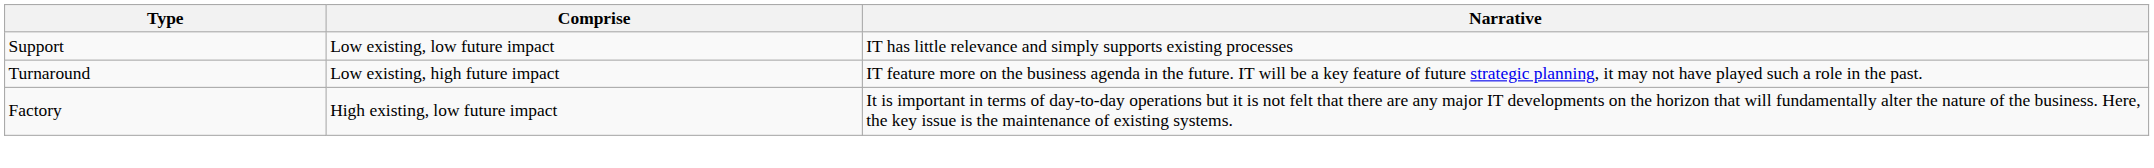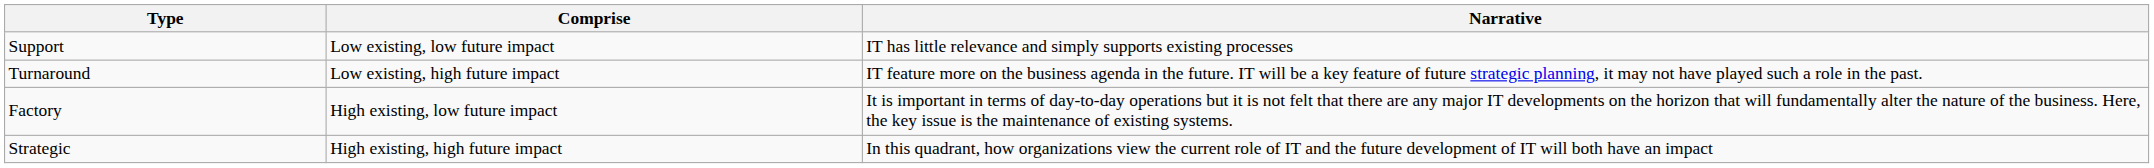 <table class="wikitable">
 <tr>
 <th width="15%">Type</th>
 <th width="25%">Comprise</th>
 <th width="60%">Narrative</th>
 </tr>
 <tr>
 <td>Support</td>
 <td>Low existing, low future impact</td>
 <td>IT has little relevance and simply supports existing processes</td>
 </tr>
 <tr>
 <td>Turnaround</td>
 <td>Low existing, high future impact</td>
 <td>IT feature more on the business agenda in the future.  IT will be a key feature of future <a href='#'>strategic planning</a>, it may not have played such a role in the past.</td>
 </tr>
 <tr>
 <td>Factory</td>
 <td>High existing, low future impact</td>
 <td>It is important in terms of day-to-day operations but it is not felt that there are any major IT developments on the horizon that will fundamentally alter the nature of the business. Here, the key issue is the maintenance of existing systems.</td>
 </tr>
+<tr>
+<td>Strategic</td>
+<td>High existing, high future impact</td>
+<td>In this quadrant, how organizations view the current role of IT and the future development of IT will both have an impact</td>
+</tr>
 </table>
